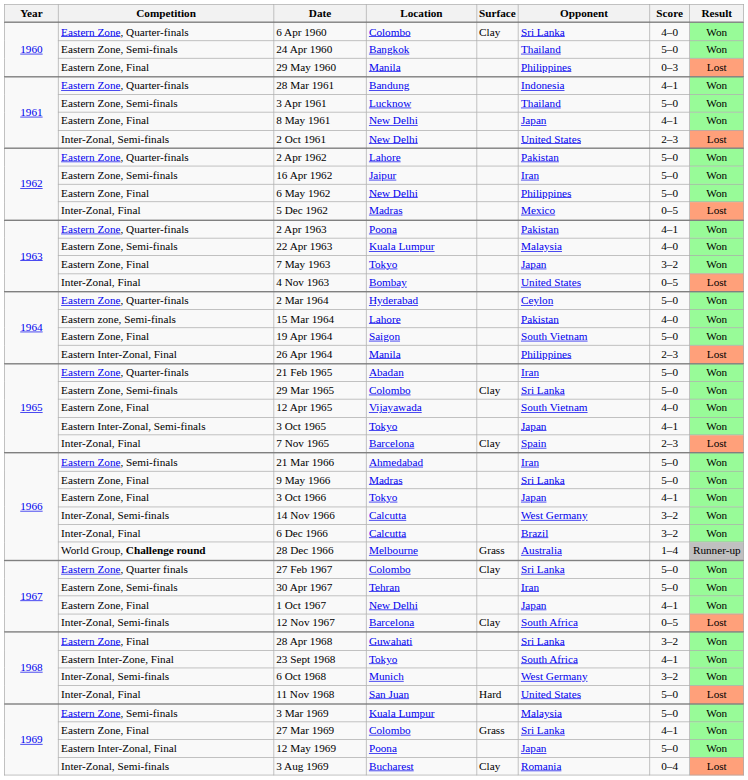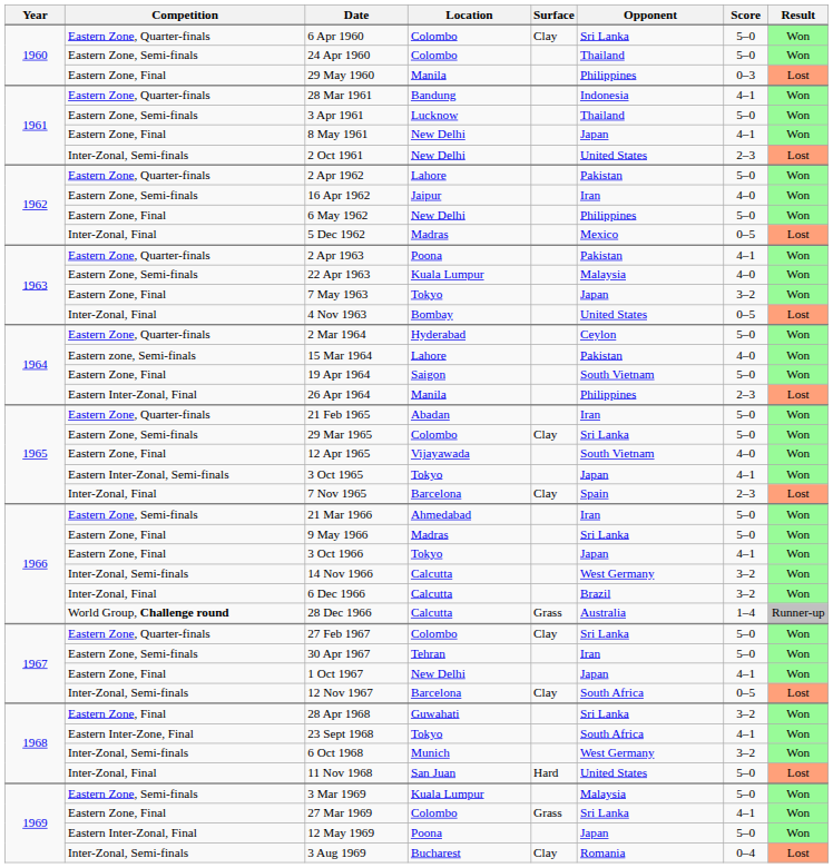 <table class="wikitable collapsible collapsed">
 <tr>
 <th style="width:70px;">Year</th>
 <th style="width:300px;">Competition</th>
 <th style="width:125px;">Date</th>
 <th style="width:150px;">Location</th>
 <th style="width:60px:">Surface</th>
 <th style="width:180px;">Opponent</th>
 <th style="width:50px;">Score</th>
 <th style="width:70px;">Result</th>
 </tr>
 <tr style="border-top:2px solid gray;">
 <td style="text-align:center;" rowspan="3"><a href='#'>1960</a></td>
 <td><a href='#'>Eastern Zone</a>, Quarter-finals</td>
 <td>6 Apr 1960</td>
 <td> <a href='#'>Colombo</a></td>
 <td>Clay</td>
 <td> <a href='#'>Sri Lanka</a></td>
-<td style="text-align:center;">4–0</td>
+<td style="text-align:center;">5–0</td>
 <td style="text-align:center; background:#98fb98;">Won</td>
 </tr>
 <tr>
 <td>Eastern Zone, Semi-finals</td>
 <td>24 Apr 1960</td>
-<td> <a href='#'>Bangkok</a></td>
+<td> <a href='#'>Colombo</a></td>
 <td></td>
 <td> <a href='#'>Thailand</a></td>
 <td style="text-align:center;">5–0</td>
 <td style="text-align:center; background:#98fb98;">Won</td>
 </tr>
 <tr>
 <td>Eastern Zone, Final</td>
 <td>29 May 1960</td>
 <td> <a href='#'>Manila</a></td>
 <td></td>
 <td> <a href='#'>Philippines</a></td>
 <td align="center">0–3</td>
 <td align="center" bgcolor="FFA07A">Lost</td>
 </tr>
 <tr style="border-top:2px solid gray;">
 <td style="text-align:center;" rowspan="4"><a href='#'>1961</a></td>
 <td><a href='#'>Eastern Zone</a>, Quarter-finals</td>
 <td>28 Mar 1961</td>
 <td> <a href='#'>Bandung</a></td>
 <td></td>
 <td> <a href='#'>Indonesia</a></td>
 <td style="text-align:center;">4–1</td>
 <td style="text-align:center; background:#98fb98;">Won</td>
 </tr>
 <tr>
 <td>Eastern Zone, Semi-finals</td>
 <td>3 Apr 1961</td>
 <td> <a href='#'>Lucknow</a></td>
 <td></td>
 <td> <a href='#'>Thailand</a></td>
 <td style="text-align:center;">5–0</td>
 <td style="text-align:center; background:#98fb98;">Won</td>
 </tr>
 <tr>
 <td>Eastern Zone, Final</td>
 <td>8 May 1961</td>
 <td> <a href='#'>New Delhi</a></td>
 <td></td>
 <td> <a href='#'>Japan</a></td>
 <td style="text-align:center;">4–1</td>
 <td style="text-align:center; background:#98fb98;">Won</td>
 </tr>
 <tr>
 <td>Inter-Zonal, Semi-finals</td>
 <td>2 Oct 1961</td>
 <td> <a href='#'>New Delhi</a></td>
 <td></td>
 <td> <a href='#'>United States</a></td>
 <td align="center">2–3</td>
 <td align="center" bgcolor="FFA07A">Lost</td>
 </tr>
 <tr style="border-top:2px solid gray;">
 <td style="text-align:center;" rowspan="4"><a href='#'>1962</a></td>
 <td><a href='#'>Eastern Zone</a>, Quarter-finals</td>
 <td>2 Apr 1962</td>
 <td> <a href='#'>Lahore</a></td>
 <td></td>
 <td> <a href='#'>Pakistan</a></td>
 <td style="text-align:center;">5–0</td>
 <td style="text-align:center; background:#98fb98;">Won</td>
 </tr>
 <tr>
 <td>Eastern Zone, Semi-finals</td>
 <td>16 Apr 1962</td>
 <td> <a href='#'>Jaipur</a></td>
 <td></td>
 <td> <a href='#'>Iran</a></td>
-<td style="text-align:center;">5–0</td>
+<td style="text-align:center;">4–0</td>
 <td style="text-align:center; background:#98fb98;">Won</td>
 </tr>
 <tr>
 <td>Eastern Zone, Final</td>
 <td>6 May 1962</td>
 <td> <a href='#'>New Delhi</a></td>
 <td></td>
 <td> <a href='#'>Philippines</a></td>
 <td style="text-align:center;">5–0</td>
 <td style="text-align:center; background:#98fb98;">Won</td>
 </tr>
 <tr>
 <td>Inter-Zonal, Final</td>
 <td>5 Dec 1962</td>
 <td> <a href='#'>Madras</a></td>
 <td></td>
 <td> <a href='#'>Mexico</a></td>
 <td align="center">0–5</td>
 <td align="center" bgcolor="FFA07A">Lost</td>
 </tr>
 <tr style="border-top:2px solid gray;">
 <td style="text-align:center;" rowspan="4"><a href='#'>1963</a></td>
 <td><a href='#'>Eastern Zone</a>, Quarter-finals</td>
 <td>2 Apr 1963</td>
 <td> <a href='#'>Poona</a></td>
 <td></td>
 <td> <a href='#'>Pakistan</a></td>
 <td style="text-align:center;">4–1</td>
 <td style="text-align:center; background:#98fb98;">Won</td>
 </tr>
 <tr>
 <td>Eastern Zone, Semi-finals</td>
 <td>22 Apr 1963</td>
 <td> <a href='#'>Kuala Lumpur</a></td>
 <td></td>
 <td> <a href='#'>Malaysia</a></td>
 <td style="text-align:center;">4–0</td>
 <td style="text-align:center; background:#98fb98;">Won</td>
 </tr>
 <tr>
 <td>Eastern Zone, Final</td>
 <td>7 May 1963</td>
 <td> <a href='#'>Tokyo</a></td>
 <td></td>
 <td> <a href='#'>Japan</a></td>
 <td style="text-align:center;">3–2</td>
 <td style="text-align:center; background:#98fb98;">Won</td>
 </tr>
 <tr>
 <td>Inter-Zonal, Final</td>
 <td>4 Nov 1963</td>
 <td> <a href='#'>Bombay</a></td>
 <td></td>
 <td> <a href='#'>United States</a></td>
 <td align="center">0–5</td>
 <td align="center" bgcolor="FFA07A">Lost</td>
 </tr>
 <tr style="border-top:2px solid gray;">
 <td style="text-align:center;" rowspan="4"><a href='#'>1964</a></td>
 <td><a href='#'>Eastern Zone</a>, Quarter-finals</td>
 <td>2 Mar 1964</td>
 <td> <a href='#'>Hyderabad</a></td>
 <td></td>
 <td> <a href='#'>Ceylon</a></td>
 <td style="text-align:center;">5–0</td>
 <td style="text-align:center; background:#98fb98;">Won</td>
 </tr>
 <tr>
 <td>Eastern zone, Semi-finals</td>
 <td>15 Mar 1964</td>
 <td> <a href='#'>Lahore</a></td>
 <td></td>
 <td> <a href='#'>Pakistan</a></td>
 <td style="text-align:center;">4–0</td>
 <td style="text-align:center; background:#98fb98;">Won</td>
 </tr>
 <tr>
 <td>Eastern Zone, Final</td>
 <td>19 Apr 1964</td>
 <td> <a href='#'>Saigon</a></td>
 <td></td>
 <td> <a href='#'>South Vietnam</a></td>
 <td style="text-align:center;">5–0</td>
 <td style="text-align:center; background:#98fb98;">Won</td>
 </tr>
 <tr>
 <td>Eastern Inter-Zonal, Final</td>
 <td>26 Apr 1964</td>
 <td> <a href='#'>Manila</a></td>
 <td></td>
 <td> <a href='#'>Philippines</a></td>
 <td align="center">2–3</td>
 <td align="center" bgcolor="FFA07A">Lost</td>
 </tr>
 <tr style="border-top:2px solid gray;">
 <td style="text-align:center;" rowspan="5"><a href='#'>1965</a></td>
 <td><a href='#'>Eastern Zone</a>, Quarter-finals</td>
 <td>21 Feb 1965</td>
 <td> <a href='#'>Abadan</a></td>
 <td></td>
 <td> <a href='#'>Iran</a></td>
 <td style="text-align:center;">5–0</td>
 <td style="text-align:center; background:#98fb98;">Won</td>
 </tr>
 <tr>
 <td>Eastern Zone, Semi-finals</td>
 <td>29 Mar 1965</td>
 <td> <a href='#'>Colombo</a></td>
 <td>Clay</td>
 <td> <a href='#'>Sri Lanka</a></td>
 <td style="text-align:center;">5–0</td>
 <td style="text-align:center; background:#98fb98;">Won</td>
 </tr>
 <tr>
 <td>Eastern Zone, Final</td>
 <td>12 Apr 1965</td>
 <td> <a href='#'>Vijayawada</a></td>
 <td></td>
 <td> <a href='#'>South Vietnam</a></td>
 <td style="text-align:center;">4–0</td>
 <td style="text-align:center; background:#98fb98;">Won</td>
 </tr>
 <tr>
 <td>Eastern Inter-Zonal, Semi-finals</td>
 <td>3 Oct 1965</td>
 <td> <a href='#'>Tokyo</a></td>
 <td></td>
 <td> <a href='#'>Japan</a></td>
 <td style="text-align:center;">4–1</td>
 <td style="text-align:center; background:#98fb98;">Won</td>
 </tr>
 <tr>
 <td>Inter-Zonal, Final</td>
 <td>7 Nov 1965</td>
 <td> <a href='#'>Barcelona</a></td>
 <td>Clay</td>
 <td> <a href='#'>Spain</a></td>
 <td align="center">2–3</td>
 <td align="center" bgcolor="FFA07A">Lost</td>
 </tr>
 <tr style="border-top:2px solid gray;">
 <td style="text-align:center;" rowspan="6"><a href='#'>1966</a></td>
 <td><a href='#'>Eastern Zone</a>, Semi-finals</td>
 <td>21 Mar 1966</td>
 <td> <a href='#'>Ahmedabad</a></td>
 <td></td>
 <td> <a href='#'>Iran</a></td>
 <td style="text-align:center;">5–0</td>
 <td style="text-align:center; background:#98fb98;">Won</td>
 </tr>
 <tr>
 <td>Eastern Zone, Final</td>
 <td>9 May 1966</td>
 <td> <a href='#'>Madras</a></td>
 <td></td>
 <td> <a href='#'>Sri Lanka</a></td>
 <td style="text-align:center;">5–0</td>
 <td style="text-align:center; background:#98fb98;">Won</td>
 </tr>
 <tr>
 <td>Eastern Zone, Final</td>
 <td>3 Oct 1966</td>
 <td> <a href='#'>Tokyo</a></td>
 <td></td>
 <td> <a href='#'>Japan</a></td>
 <td style="text-align:center;">4–1</td>
 <td style="text-align:center; background:#98fb98;">Won</td>
 </tr>
 <tr>
 <td>Inter-Zonal, Semi-finals</td>
 <td>14 Nov 1966</td>
 <td> <a href='#'>Calcutta</a></td>
 <td></td>
 <td> <a href='#'>West Germany</a></td>
 <td style="text-align:center;">3–2</td>
 <td style="text-align:center; background:#98fb98;">Won</td>
 </tr>
 <tr>
 <td>Inter-Zonal, Final</td>
 <td>6 Dec 1966</td>
 <td> <a href='#'>Calcutta</a></td>
 <td></td>
 <td> <a href='#'>Brazil</a></td>
 <td style="text-align:center;">3–2</td>
 <td style="text-align:center; background:#98fb98;">Won</td>
 </tr>
 <tr>
 <td>World Group, <strong>Challenge round</strong></td>
 <td>28 Dec 1966</td>
-<td> <a href='#'>Melbourne</a></td>
+<td> <a href='#'>Calcutta</a></td>
 <td>Grass</td>
 <td> <a href='#'>Australia</a></td>
 <td style="text-align:center;">1–4</td>
 <td align="center" bgcolor="silver">Runner-up</td>
 </tr>
 <tr style="border-top:2px solid gray;">
 <td style="text-align:center;" rowspan="4"><a href='#'>1967</a></td>
-<td><a href='#'>Eastern Zone</a>, Quarter finals</td>
+<td><a href='#'>Eastern Zone</a>, Quarter-finals</td>
 <td>27 Feb 1967</td>
 <td> <a href='#'>Colombo</a></td>
 <td>Clay</td>
 <td> <a href='#'>Sri Lanka</a></td>
 <td style="text-align:center;">5–0</td>
 <td style="text-align:center; background:#98fb98;">Won</td>
 </tr>
 <tr>
 <td>Eastern Zone, Semi-finals</td>
 <td>30 Apr 1967</td>
 <td> <a href='#'>Tehran</a></td>
 <td></td>
 <td> <a href='#'>Iran</a></td>
 <td style="text-align:center;">5–0</td>
 <td style="text-align:center; background:#98fb98;">Won</td>
 </tr>
 <tr>
 <td>Eastern Zone, Final</td>
 <td>1 Oct 1967</td>
 <td> <a href='#'>New Delhi</a></td>
 <td></td>
 <td> <a href='#'>Japan</a></td>
 <td style="text-align:center;">4–1</td>
 <td style="text-align:center; background:#98fb98;">Won</td>
 </tr>
 <tr>
 <td>Inter-Zonal, Semi-finals</td>
 <td>12 Nov 1967</td>
 <td> <a href='#'>Barcelona</a></td>
 <td>Clay</td>
 <td> <a href='#'>South Africa</a></td>
 <td align="center">0–5</td>
 <td align="center" bgcolor="FFA07A">Lost</td>
 </tr>
 <tr style="border-top:2px solid gray;">
 <td style="text-align:center;" rowspan="4"><a href='#'>1968</a></td>
 <td><a href='#'>Eastern Zone</a>, Final</td>
 <td>28 Apr 1968</td>
 <td> <a href='#'>Guwahati</a></td>
 <td></td>
 <td> <a href='#'>Sri Lanka</a></td>
 <td style="text-align:center;">3–2</td>
 <td style="text-align:center; background:#98fb98;">Won</td>
 </tr>
 <tr>
 <td>Eastern Inter-Zone, Final</td>
 <td>23 Sept 1968</td>
 <td> <a href='#'>Tokyo</a></td>
 <td></td>
 <td> <a href='#'>South Africa</a></td>
 <td style="text-align:center;">4–1</td>
 <td style="text-align:center; background:#98fb98;">Won</td>
 </tr>
 <tr>
 <td>Inter-Zonal, Semi-finals</td>
 <td>6 Oct 1968</td>
 <td> <a href='#'>Munich</a></td>
 <td></td>
 <td> <a href='#'>West Germany</a></td>
 <td style="text-align:center;">3–2</td>
 <td style="text-align:center; background:#98fb98;">Won</td>
 </tr>
 <tr>
 <td>Inter-Zonal, Final</td>
 <td>11 Nov 1968</td>
 <td> <a href='#'>San Juan</a></td>
 <td>Hard</td>
 <td> <a href='#'>United States</a></td>
 <td style="text-align:center;">5–0</td>
 <td align="center" bgcolor="FFA07A">Lost</td>
 </tr>
 <tr style="border-top:2px solid gray;">
 <td style="text-align:center;" rowspan="4"><a href='#'>1969</a></td>
 <td><a href='#'>Eastern Zone</a>, Semi-finals</td>
 <td>3 Mar 1969</td>
 <td> <a href='#'>Kuala Lumpur</a></td>
 <td></td>
 <td> <a href='#'>Malaysia</a></td>
 <td style="text-align:center;">5–0</td>
 <td style="text-align:center; background:#98fb98;">Won</td>
 </tr>
 <tr>
 <td>Eastern Zone, Final</td>
 <td>27 Mar 1969</td>
 <td> <a href='#'>Colombo</a></td>
 <td>Grass</td>
 <td> <a href='#'>Sri Lanka</a></td>
 <td style="text-align:center;">4–1</td>
 <td style="text-align:center; background:#98fb98;">Won</td>
 </tr>
 <tr>
 <td>Eastern Inter-Zonal, Final</td>
 <td>12 May 1969</td>
 <td> <a href='#'>Poona</a></td>
 <td></td>
 <td> <a href='#'>Japan</a></td>
 <td style="text-align:center;">5–0</td>
 <td style="text-align:center; background:#98fb98;">Won</td>
 </tr>
 <tr>
 <td>Inter-Zonal, Semi-finals</td>
 <td>3 Aug 1969</td>
 <td> <a href='#'>Bucharest</a></td>
 <td>Clay</td>
 <td> <a href='#'>Romania</a></td>
 <td align="center">0–4</td>
 <td align="center" bgcolor="FFA07A">Lost</td>
 </tr>
 </table>
